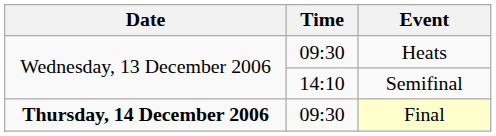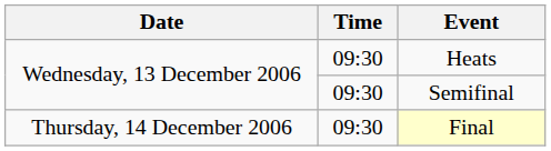 <table class = "wikitable" style="text-align:center;">
 <tr>
 <th width=220>Date</th>
 <th width=50>Time</th>
 <th width=100>Event</th>
 </tr>
 <tr>
 <td rowspan=2>Wednesday, 13 December 2006</td>
 <td>09:30</td>
 <td>Heats</td>
 </tr>
 <tr>
-<td>14:10</td>
+<td>09:30</td>
 <td>Semifinal</td>
 </tr>
 <tr>
-<td><strong>Thursday, 14 December 2006</strong></td>
+<td>Thursday, 14 December 2006</td>
 <td>09:30</td>
 <td bgcolor=ffffcc>Final</td>
 </tr>
 </table>
